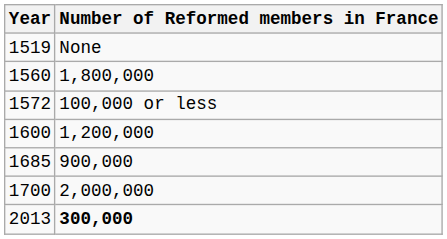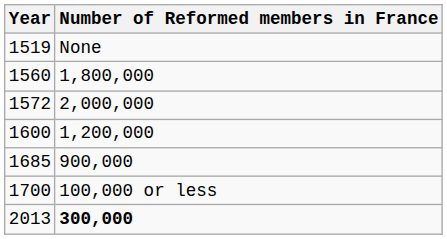 <table class="wikitable floatleft">
 <tr>
 <th>Year</th>
 <th>Number of Reformed members in France</th>
 </tr>
 <tr>
 <td>1519</td>
 <td>None</td>
 </tr>
 <tr>
 <td>1560</td>
 <td>1,800,000</td>
 </tr>
 <tr>
 <td>1572</td>
-<td>100,000 or less</td>
+<td>2,000,000</td>
 </tr>
 <tr>
 <td>1600</td>
 <td>1,200,000</td>
 </tr>
 <tr>
 <td>1685</td>
 <td>900,000</td>
 </tr>
 <tr>
 <td>1700</td>
-<td>2,000,000</td>
+<td>100,000 or less</td>
 </tr>
 <tr>
 <td>2013</td>
 <td><strong>300,000</strong></td>
 </tr>
 </table>
